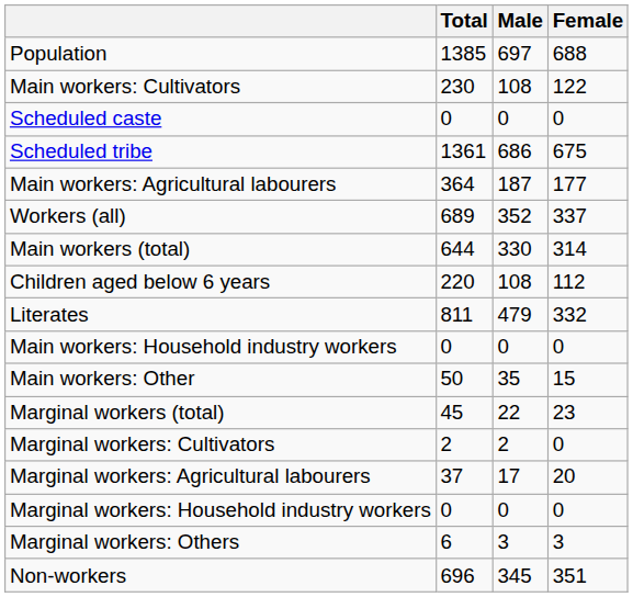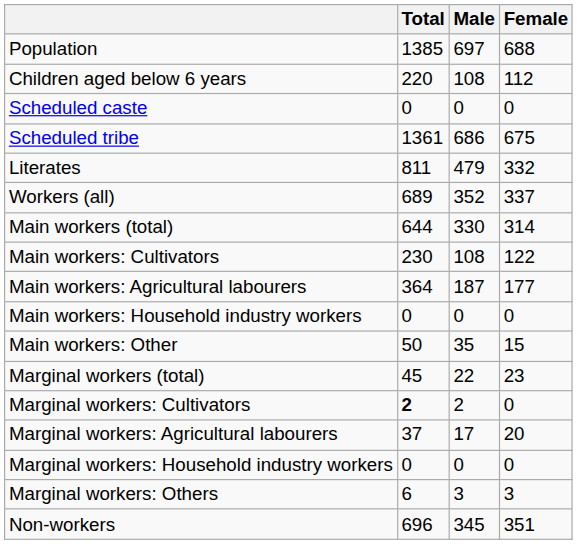 <table class="wikitable sortable">
 <tr>
 <th></th>
 <th>Total</th>
 <th>Male</th>
 <th>Female</th>
 </tr>
 <tr>
 <td>Population</td>
 <td>1385</td>
 <td>697</td>
 <td>688</td>
 </tr>
 <tr>
-<td>Main workers: Cultivators</td>
-<td>230</td>
+<td>Children aged below 6 years</td>
+<td>220</td>
 <td>108</td>
-<td>122</td>
+<td>112</td>
 </tr>
 <tr>
 <td><a href='#'>Scheduled caste</a></td>
 <td>0</td>
 <td>0</td>
 <td>0</td>
 </tr>
 <tr>
 <td><a href='#'>Scheduled tribe</a></td>
 <td>1361</td>
 <td>686</td>
 <td>675</td>
 </tr>
 <tr>
-<td>Main workers: Agricultural labourers</td>
-<td>364</td>
-<td>187</td>
-<td>177</td>
+<td>Literates</td>
+<td>811</td>
+<td>479</td>
+<td>332</td>
 </tr>
 <tr>
 <td>Workers (all)</td>
 <td>689</td>
 <td>352</td>
 <td>337</td>
 </tr>
 <tr>
 <td>Main workers (total)</td>
 <td>644</td>
 <td>330</td>
 <td>314</td>
 </tr>
 <tr>
-<td>Children aged below 6 years</td>
-<td>220</td>
+<td>Main workers: Cultivators</td>
+<td>230</td>
 <td>108</td>
-<td>112</td>
+<td>122</td>
 </tr>
 <tr>
-<td>Literates</td>
-<td>811</td>
-<td>479</td>
-<td>332</td>
+<td>Main workers: Agricultural labourers</td>
+<td>364</td>
+<td>187</td>
+<td>177</td>
 </tr>
 <tr>
 <td>Main workers: Household industry workers</td>
 <td>0</td>
 <td>0</td>
 <td>0</td>
 </tr>
 <tr>
 <td>Main workers: Other</td>
 <td>50</td>
 <td>35</td>
 <td>15</td>
 </tr>
 <tr>
 <td>Marginal workers (total)</td>
 <td>45</td>
 <td>22</td>
 <td>23</td>
 </tr>
 <tr>
 <td>Marginal workers: Cultivators</td>
-<td>2</td>
+<td><strong>2</strong></td>
 <td>2</td>
 <td>0</td>
 </tr>
 <tr>
 <td>Marginal workers: Agricultural labourers</td>
 <td>37</td>
 <td>17</td>
 <td>20</td>
 </tr>
 <tr>
 <td>Marginal workers: Household industry workers</td>
 <td>0</td>
 <td>0</td>
 <td>0</td>
 </tr>
 <tr>
 <td>Marginal workers: Others</td>
 <td>6</td>
 <td>3</td>
 <td>3</td>
 </tr>
 <tr>
 <td>Non-workers</td>
 <td>696</td>
 <td>345</td>
 <td>351</td>
 </tr>
 </table>
